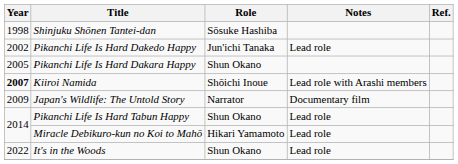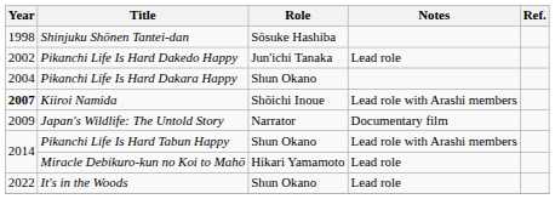 <table class="wikitable sortable">
 <tr>
 <th>Year</th>
 <th>Title</th>
 <th>Role</th>
 <th class="unsortable">Notes</th>
 <th class="unsortable">Ref.</th>
 </tr>
 <tr>
 <td>1998</td>
 <td><em>Shinjuku Shōnen Tantei-dan</em></td>
 <td>Sōsuke Hashiba</td>
 <td></td>
 <td></td>
 </tr>
 <tr>
 <td>2002</td>
 <td><em>Pikanchi Life Is Hard Dakedo Happy</em></td>
 <td>Jun'ichi Tanaka</td>
 <td>Lead role</td>
 <td></td>
 </tr>
 <tr>
-<td>2005</td>
+<td>2004</td>
 <td><em>Pikanchi Life Is Hard Dakara Happy</em></td>
 <td>Shun Okano</td>
 <td></td>
 <td></td>
 </tr>
 <tr>
 <td><strong>2007</strong></td>
 <td><em>Kiiroi Namida</em></td>
 <td>Shōichi Inoue</td>
 <td>Lead role with Arashi members</td>
 <td></td>
 </tr>
 <tr>
 <td>2009</td>
 <td><em>Japan's Wildlife: The Untold Story</em></td>
 <td>Narrator</td>
 <td>Documentary film</td>
 <td></td>
 </tr>
 <tr>
 <td rowspan="2">2014</td>
 <td><em>Pikanchi Life Is Hard Tabun Happy</em></td>
 <td>Shun Okano</td>
-<td>Lead role</td>
+<td>Lead role with Arashi members</td>
 <td></td>
 </tr>
 <tr>
 <td><em>Miracle Debikuro-kun no Koi to Mahō</em></td>
 <td>Hikari Yamamoto</td>
 <td>Lead role</td>
 <td></td>
 </tr>
 <tr>
 <td>2022</td>
 <td><em>It's in the Woods</em></td>
 <td>Shun Okano</td>
 <td>Lead role</td>
 <td></td>
 </tr>
 <tr>
 </tr>
 </table>
